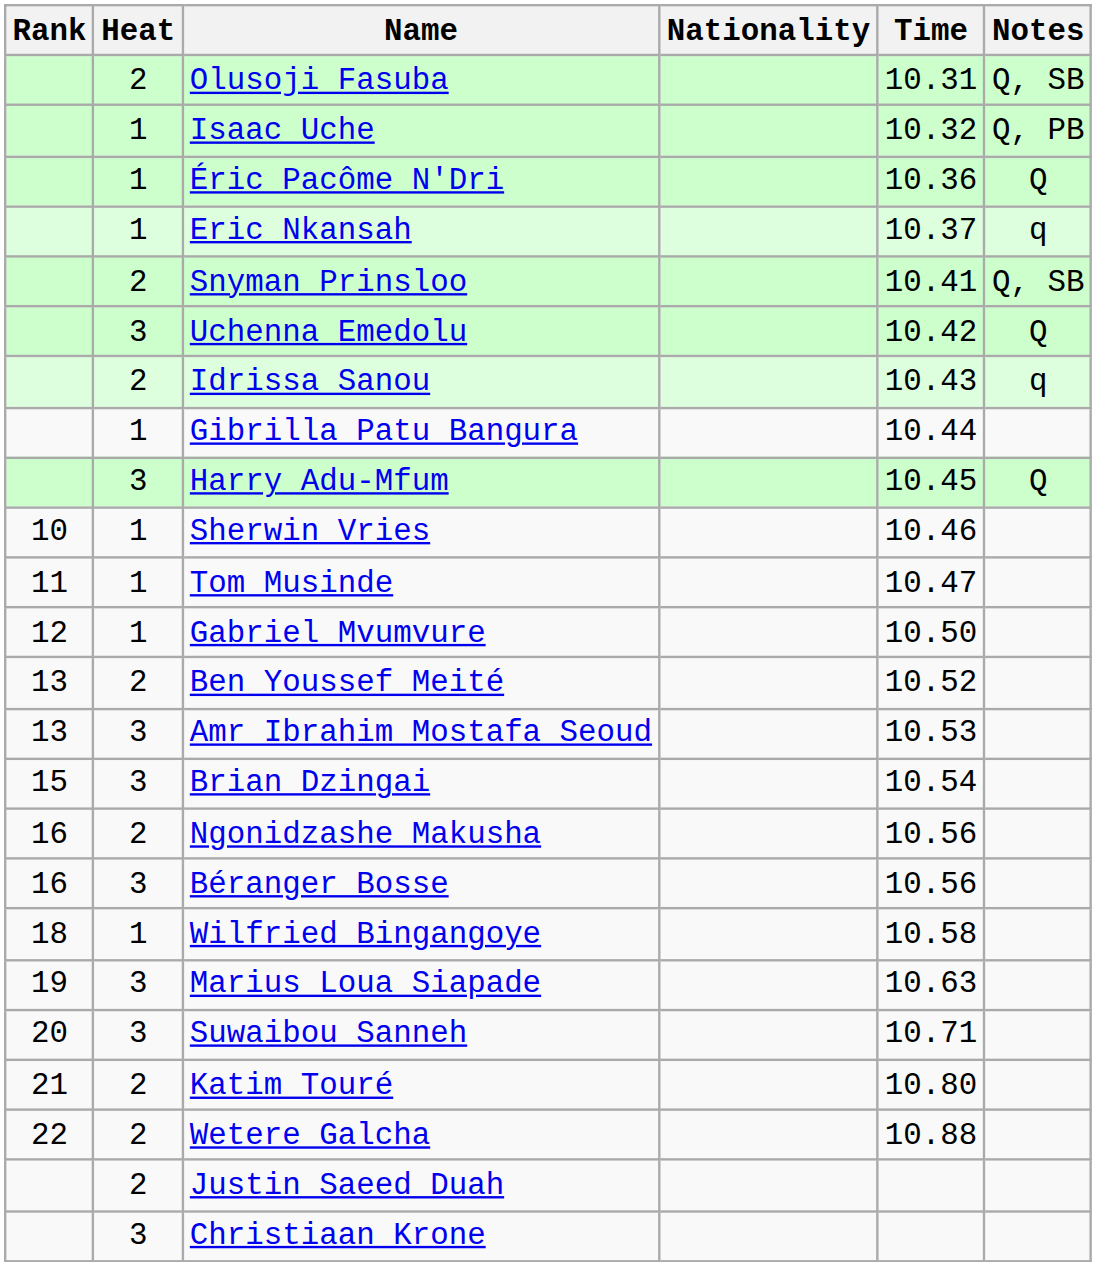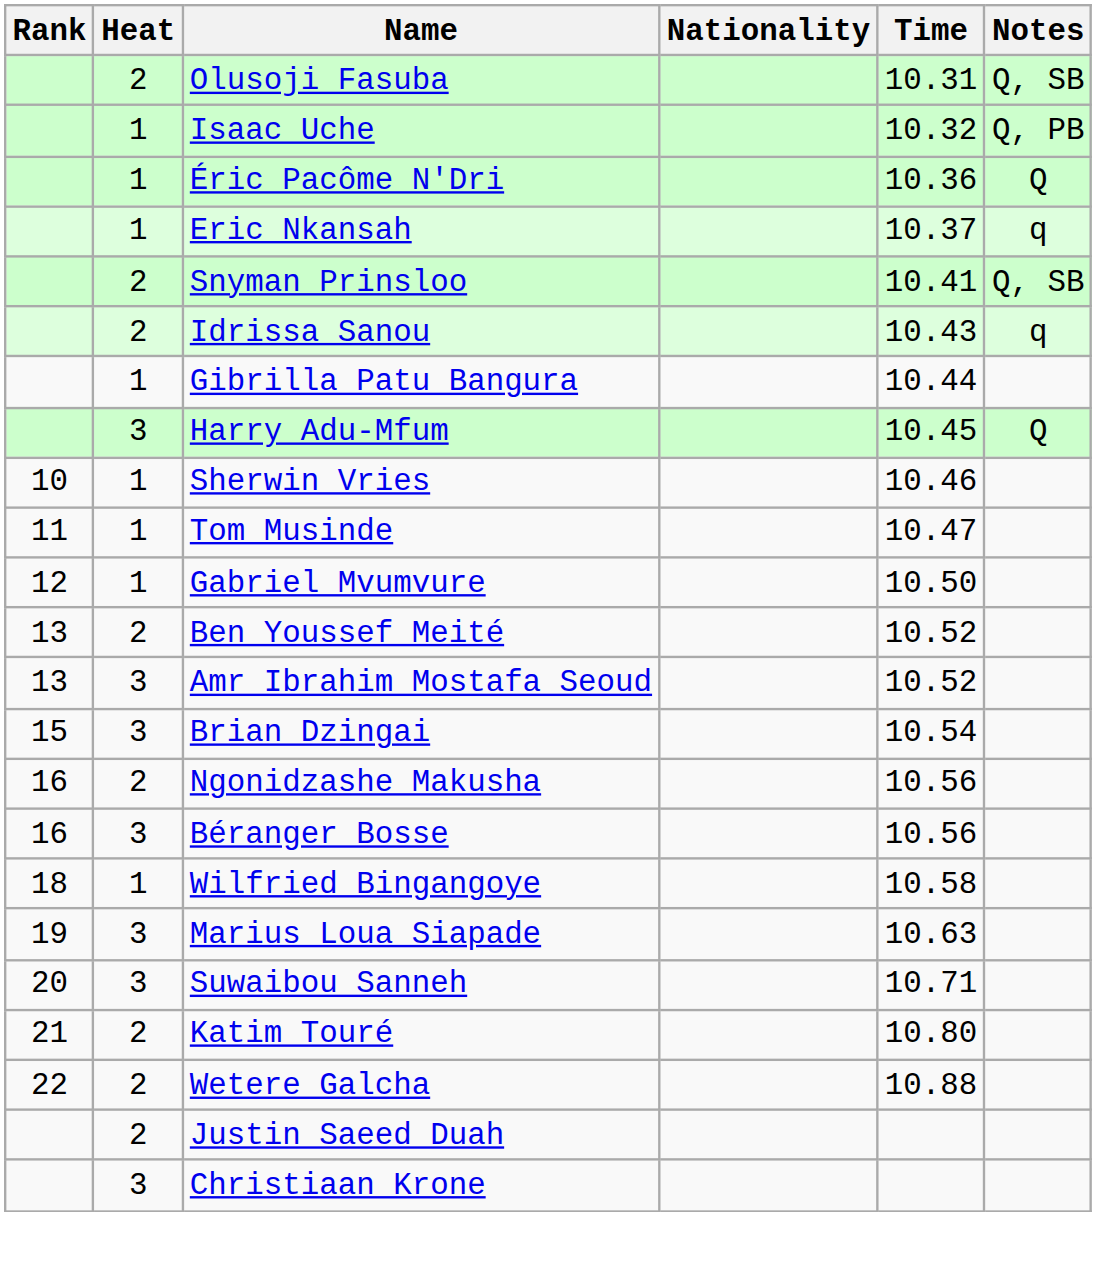 <table class="wikitable sortable" style="text-align:center">
 <tr>
 <th>Rank</th>
 <th>Heat</th>
 <th>Name</th>
 <th>Nationality</th>
 <th>Time</th>
 <th>Notes</th>
 </tr>
 <tr bgcolor=ccffcc>
 <td></td>
 <td>2</td>
 <td align=left><a href='#'>Olusoji Fasuba</a></td>
 <td align=left></td>
 <td>10.31</td>
 <td>Q, SB</td>
 </tr>
 <tr bgcolor=ccffcc>
 <td></td>
 <td>1</td>
 <td align=left><a href='#'>Isaac Uche</a></td>
 <td align=left></td>
 <td>10.32</td>
 <td>Q, PB</td>
 </tr>
 <tr bgcolor=ccffcc>
 <td></td>
 <td>1</td>
 <td align=left><a href='#'>Éric Pacôme N'Dri</a></td>
 <td align=left></td>
 <td>10.36</td>
 <td>Q</td>
 </tr>
 <tr bgcolor=ddffdd>
 <td></td>
 <td>1</td>
 <td align=left><a href='#'>Eric Nkansah</a></td>
 <td align=left></td>
 <td>10.37</td>
 <td>q</td>
 </tr>
 <tr bgcolor=ccffcc>
 <td></td>
 <td>2</td>
 <td align=left><a href='#'>Snyman Prinsloo</a></td>
 <td align=left></td>
 <td>10.41</td>
 <td>Q, SB</td>
-</tr>
-<tr bgcolor=ccffcc>
-<td></td>
-<td>3</td>
-<td align=left><a href='#'>Uchenna Emedolu</a></td>
-<td align=left></td>
-<td>10.42</td>
-<td>Q</td>
 </tr>
 <tr bgcolor=ddffdd>
 <td></td>
 <td>2</td>
 <td align=left><a href='#'>Idrissa Sanou</a></td>
 <td align=left></td>
 <td>10.43</td>
 <td>q</td>
 </tr>
 <tr>
 <td></td>
 <td>1</td>
 <td align=left><a href='#'>Gibrilla Patu Bangura</a></td>
 <td align=left></td>
 <td>10.44</td>
 <td></td>
 </tr>
 <tr bgcolor=ccffcc>
 <td></td>
 <td>3</td>
 <td align=left><a href='#'>Harry Adu-Mfum</a></td>
 <td align=left></td>
 <td>10.45</td>
 <td>Q</td>
 </tr>
 <tr>
 <td>10</td>
 <td>1</td>
 <td align=left><a href='#'>Sherwin Vries</a></td>
 <td align=left></td>
 <td>10.46</td>
 <td></td>
 </tr>
 <tr>
 <td>11</td>
 <td>1</td>
 <td align=left><a href='#'>Tom Musinde</a></td>
 <td align=left></td>
 <td>10.47</td>
 <td></td>
 </tr>
 <tr>
 <td>12</td>
 <td>1</td>
 <td align=left><a href='#'>Gabriel Mvumvure</a></td>
 <td align=left></td>
 <td>10.50</td>
 <td></td>
 </tr>
 <tr>
 <td>13</td>
 <td>2</td>
 <td align=left><a href='#'>Ben Youssef Meité</a></td>
 <td align=left></td>
 <td>10.52</td>
 <td></td>
 </tr>
 <tr>
 <td>13</td>
 <td>3</td>
 <td align=left><a href='#'>Amr Ibrahim Mostafa Seoud</a></td>
 <td align=left></td>
-<td>10.53</td>
+<td>10.52</td>
 <td></td>
 </tr>
 <tr>
 <td>15</td>
 <td>3</td>
 <td align=left><a href='#'>Brian Dzingai</a></td>
 <td align=left></td>
 <td>10.54</td>
 <td></td>
 </tr>
 <tr>
 <td>16</td>
 <td>2</td>
 <td align=left><a href='#'>Ngonidzashe Makusha</a></td>
 <td align=left></td>
 <td>10.56</td>
 <td></td>
 </tr>
 <tr>
 <td>16</td>
 <td>3</td>
 <td align=left><a href='#'>Béranger Bosse</a></td>
 <td align=left></td>
 <td>10.56</td>
 <td></td>
 </tr>
 <tr>
 <td>18</td>
 <td>1</td>
 <td align=left><a href='#'>Wilfried Bingangoye</a></td>
 <td align=left></td>
 <td>10.58</td>
 <td></td>
 </tr>
 <tr>
 <td>19</td>
 <td>3</td>
 <td align=left><a href='#'>Marius Loua Siapade</a></td>
 <td align=left></td>
 <td>10.63</td>
 <td></td>
 </tr>
 <tr>
 <td>20</td>
 <td>3</td>
 <td align=left><a href='#'>Suwaibou Sanneh</a></td>
 <td align=left></td>
 <td>10.71</td>
 <td></td>
 </tr>
 <tr>
 <td>21</td>
 <td>2</td>
 <td align=left><a href='#'>Katim Touré</a></td>
 <td align=left></td>
 <td>10.80</td>
 <td></td>
 </tr>
 <tr>
 <td>22</td>
 <td>2</td>
 <td align=left><a href='#'>Wetere Galcha</a></td>
 <td align=left></td>
 <td>10.88</td>
 <td></td>
 </tr>
 <tr>
 <td></td>
 <td>2</td>
 <td align=left><a href='#'>Justin Saeed Duah</a></td>
 <td align=left></td>
 <td></td>
 <td></td>
 </tr>
 <tr>
 <td></td>
 <td>3</td>
 <td align=left><a href='#'>Christiaan Krone</a></td>
 <td align=left></td>
 <td></td>
 <td></td>
 </tr>
 </table>
